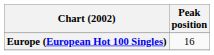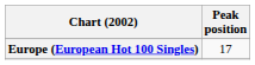 <table class="wikitable sortable plainrowheaders" style="text-align:center">
 <tr>
 <th>Chart (2002)</th>
 <th>Peak<br>position</th>
 </tr>
 <tr>
 </tr>
 <tr>
 </tr>
 <tr>
 <th scope="row">Europe (<a href='#'>European Hot 100 Singles</a>)</th>
-<td>16</td>
+<td>17</td>
 </tr>
 <tr>
 </tr>
 <tr>
 </tr>
 <tr>
 </tr>
 <tr>
 </tr>
 <tr>
 </tr>
 <tr>
 </tr>
 <tr>
 </tr>
 <tr>
 </tr>
 <tr>
 </tr>
 <tr>
 </tr>
 <tr>
 </tr>
 <tr>
 </tr>
 <tr>
 </tr>
 <tr>
 </tr>
 </table>
